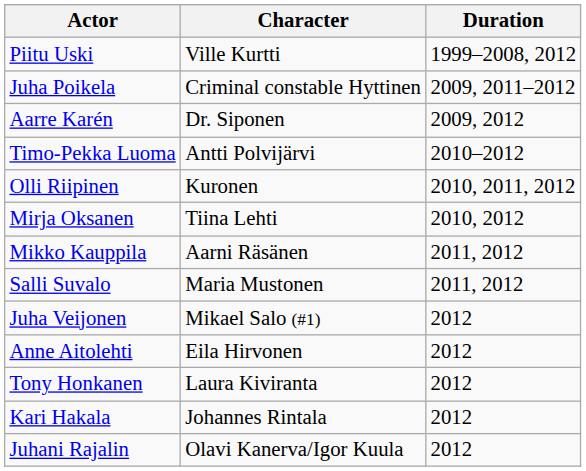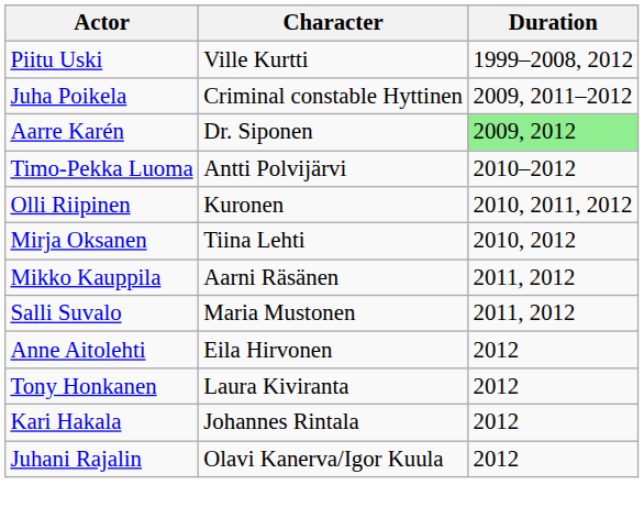 <table class="wikitable" sortable>
 <tr bgcolor="#CCCCCC">
 <th>Actor</th>
 <th>Character</th>
 <th>Duration</th>
 </tr>
 <tr>
 <td><a href='#'>Piitu Uski</a></td>
 <td>Ville Kurtti</td>
 <td>1999–2008, 2012</td>
 </tr>
 <tr>
 <td><a href='#'>Juha Poikela</a></td>
 <td>Criminal constable Hyttinen</td>
 <td>2009, 2011–2012</td>
 </tr>
 <tr>
 <td><a href='#'>Aarre Karén</a></td>
 <td>Dr. Siponen</td>
-<td>2009, 2012</td>
+<td style="background: lightgreen;">2009, 2012</td>
 </tr>
 <tr>
 <td><a href='#'>Timo-Pekka Luoma</a></td>
 <td>Antti Polvijärvi</td>
 <td>2010–2012</td>
 </tr>
 <tr>
 <td><a href='#'>Olli Riipinen</a></td>
 <td>Kuronen</td>
 <td>2010, 2011, 2012</td>
 </tr>
 <tr>
 <td><a href='#'>Mirja Oksanen</a></td>
 <td>Tiina Lehti</td>
 <td>2010, 2012</td>
 </tr>
 <tr>
 <td><a href='#'>Mikko Kauppila</a></td>
 <td>Aarni Räsänen</td>
 <td>2011, 2012</td>
 </tr>
 <tr>
 <td><a href='#'>Salli Suvalo</a></td>
 <td>Maria Mustonen</td>
 <td>2011, 2012</td>
 </tr>
 <tr>
-<td><a href='#'>Juha Veijonen</a></td>
-<td>Mikael Salo <small>(#1)</small></td>
-<td>2012</td>
-</tr>
-<tr>
 <td><a href='#'>Anne Aitolehti</a></td>
 <td>Eila Hirvonen</td>
 <td>2012</td>
 </tr>
 <tr>
 <td><a href='#'>Tony Honkanen</a></td>
 <td>Laura Kiviranta</td>
 <td>2012</td>
 </tr>
 <tr>
 <td><a href='#'>Kari Hakala</a></td>
 <td>Johannes Rintala</td>
 <td>2012</td>
 </tr>
 <tr>
 <td><a href='#'>Juhani Rajalin</a></td>
 <td>Olavi Kanerva/Igor Kuula</td>
 <td>2012</td>
 </tr>
 </table>
